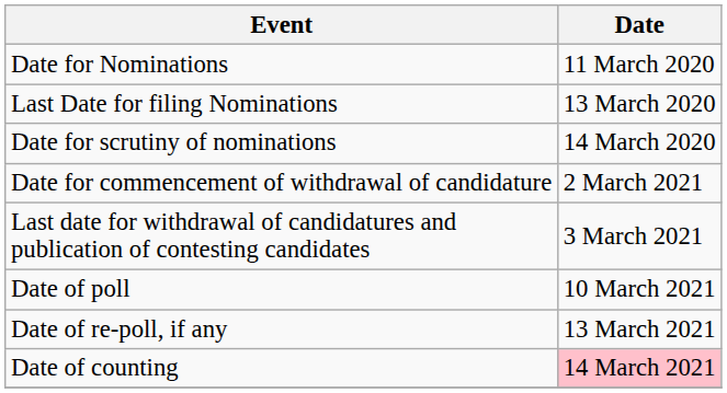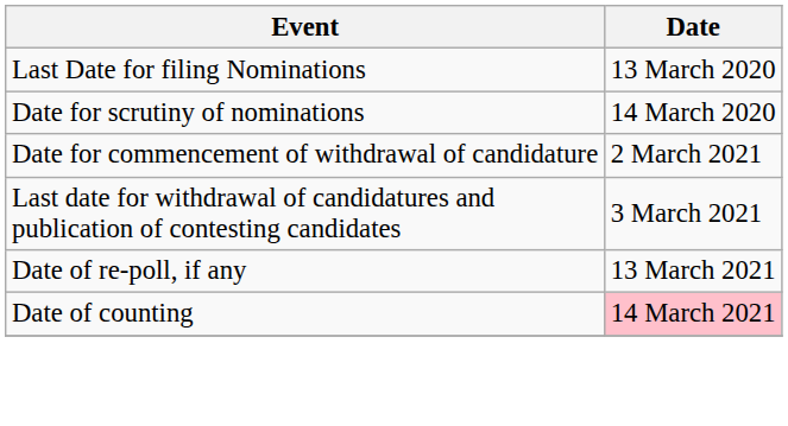 <table class="wikitable">
 <tr>
 <th><strong>Event</strong></th>
 <th><strong>Date</strong></th>
-</tr>
-<tr>
-<td>Date for Nominations</td>
-<td>11 March 2020</td>
 </tr>
 <tr>
 <td>Last Date for filing Nominations</td>
 <td>13 March 2020</td>
 </tr>
 <tr>
 <td>Date for scrutiny of nominations</td>
 <td>14 March 2020</td>
 </tr>
 <tr>
 <td>Date for commencement of withdrawal of candidature</td>
 <td>2 March 2021</td>
 </tr>
 <tr>
 <td>Last date for withdrawal of candidatures and<br>publication of contesting candidates</td>
 <td>3 March 2021</td>
 </tr>
 <tr>
-<td>Date of poll</td>
-<td>10 March 2021</td>
-</tr>
-<tr>
 <td>Date of re-poll, if any</td>
 <td>13 March 2021</td>
 </tr>
 <tr>
 <td>Date of counting</td>
 <td style="background: pink;">14 March 2021</td>
 </tr>
 <tr>
 </tr>
 </table>
